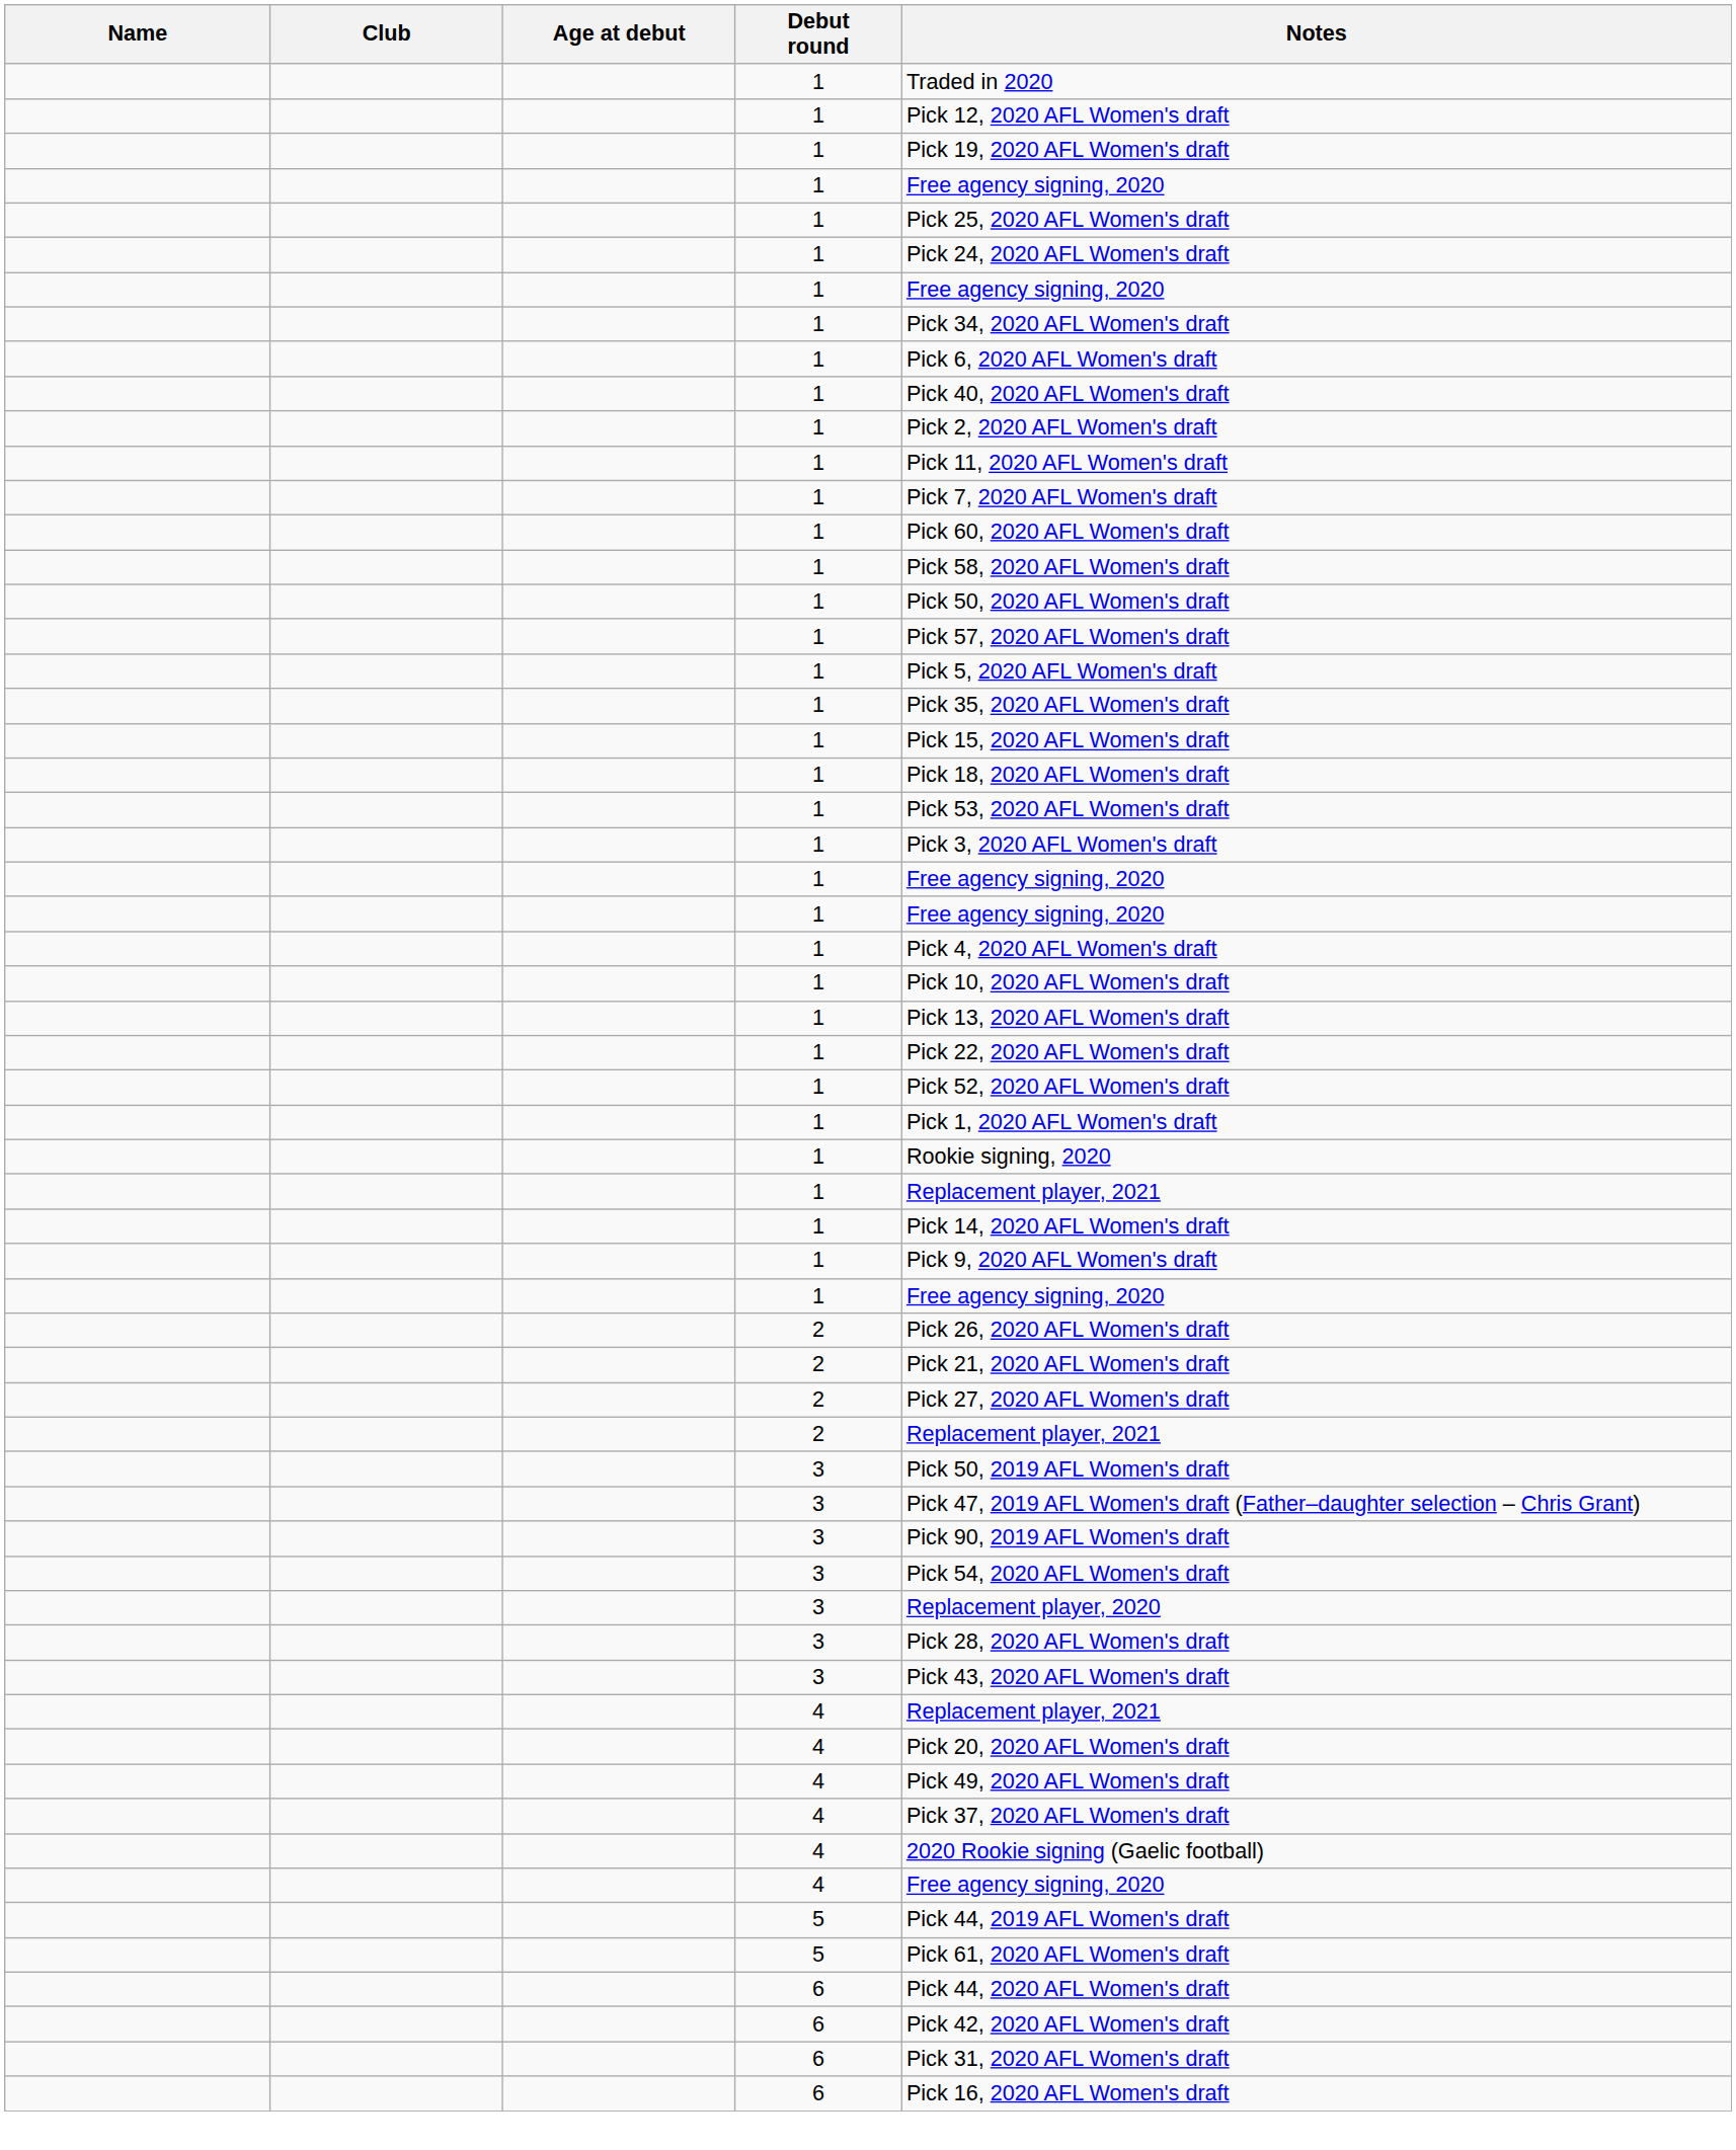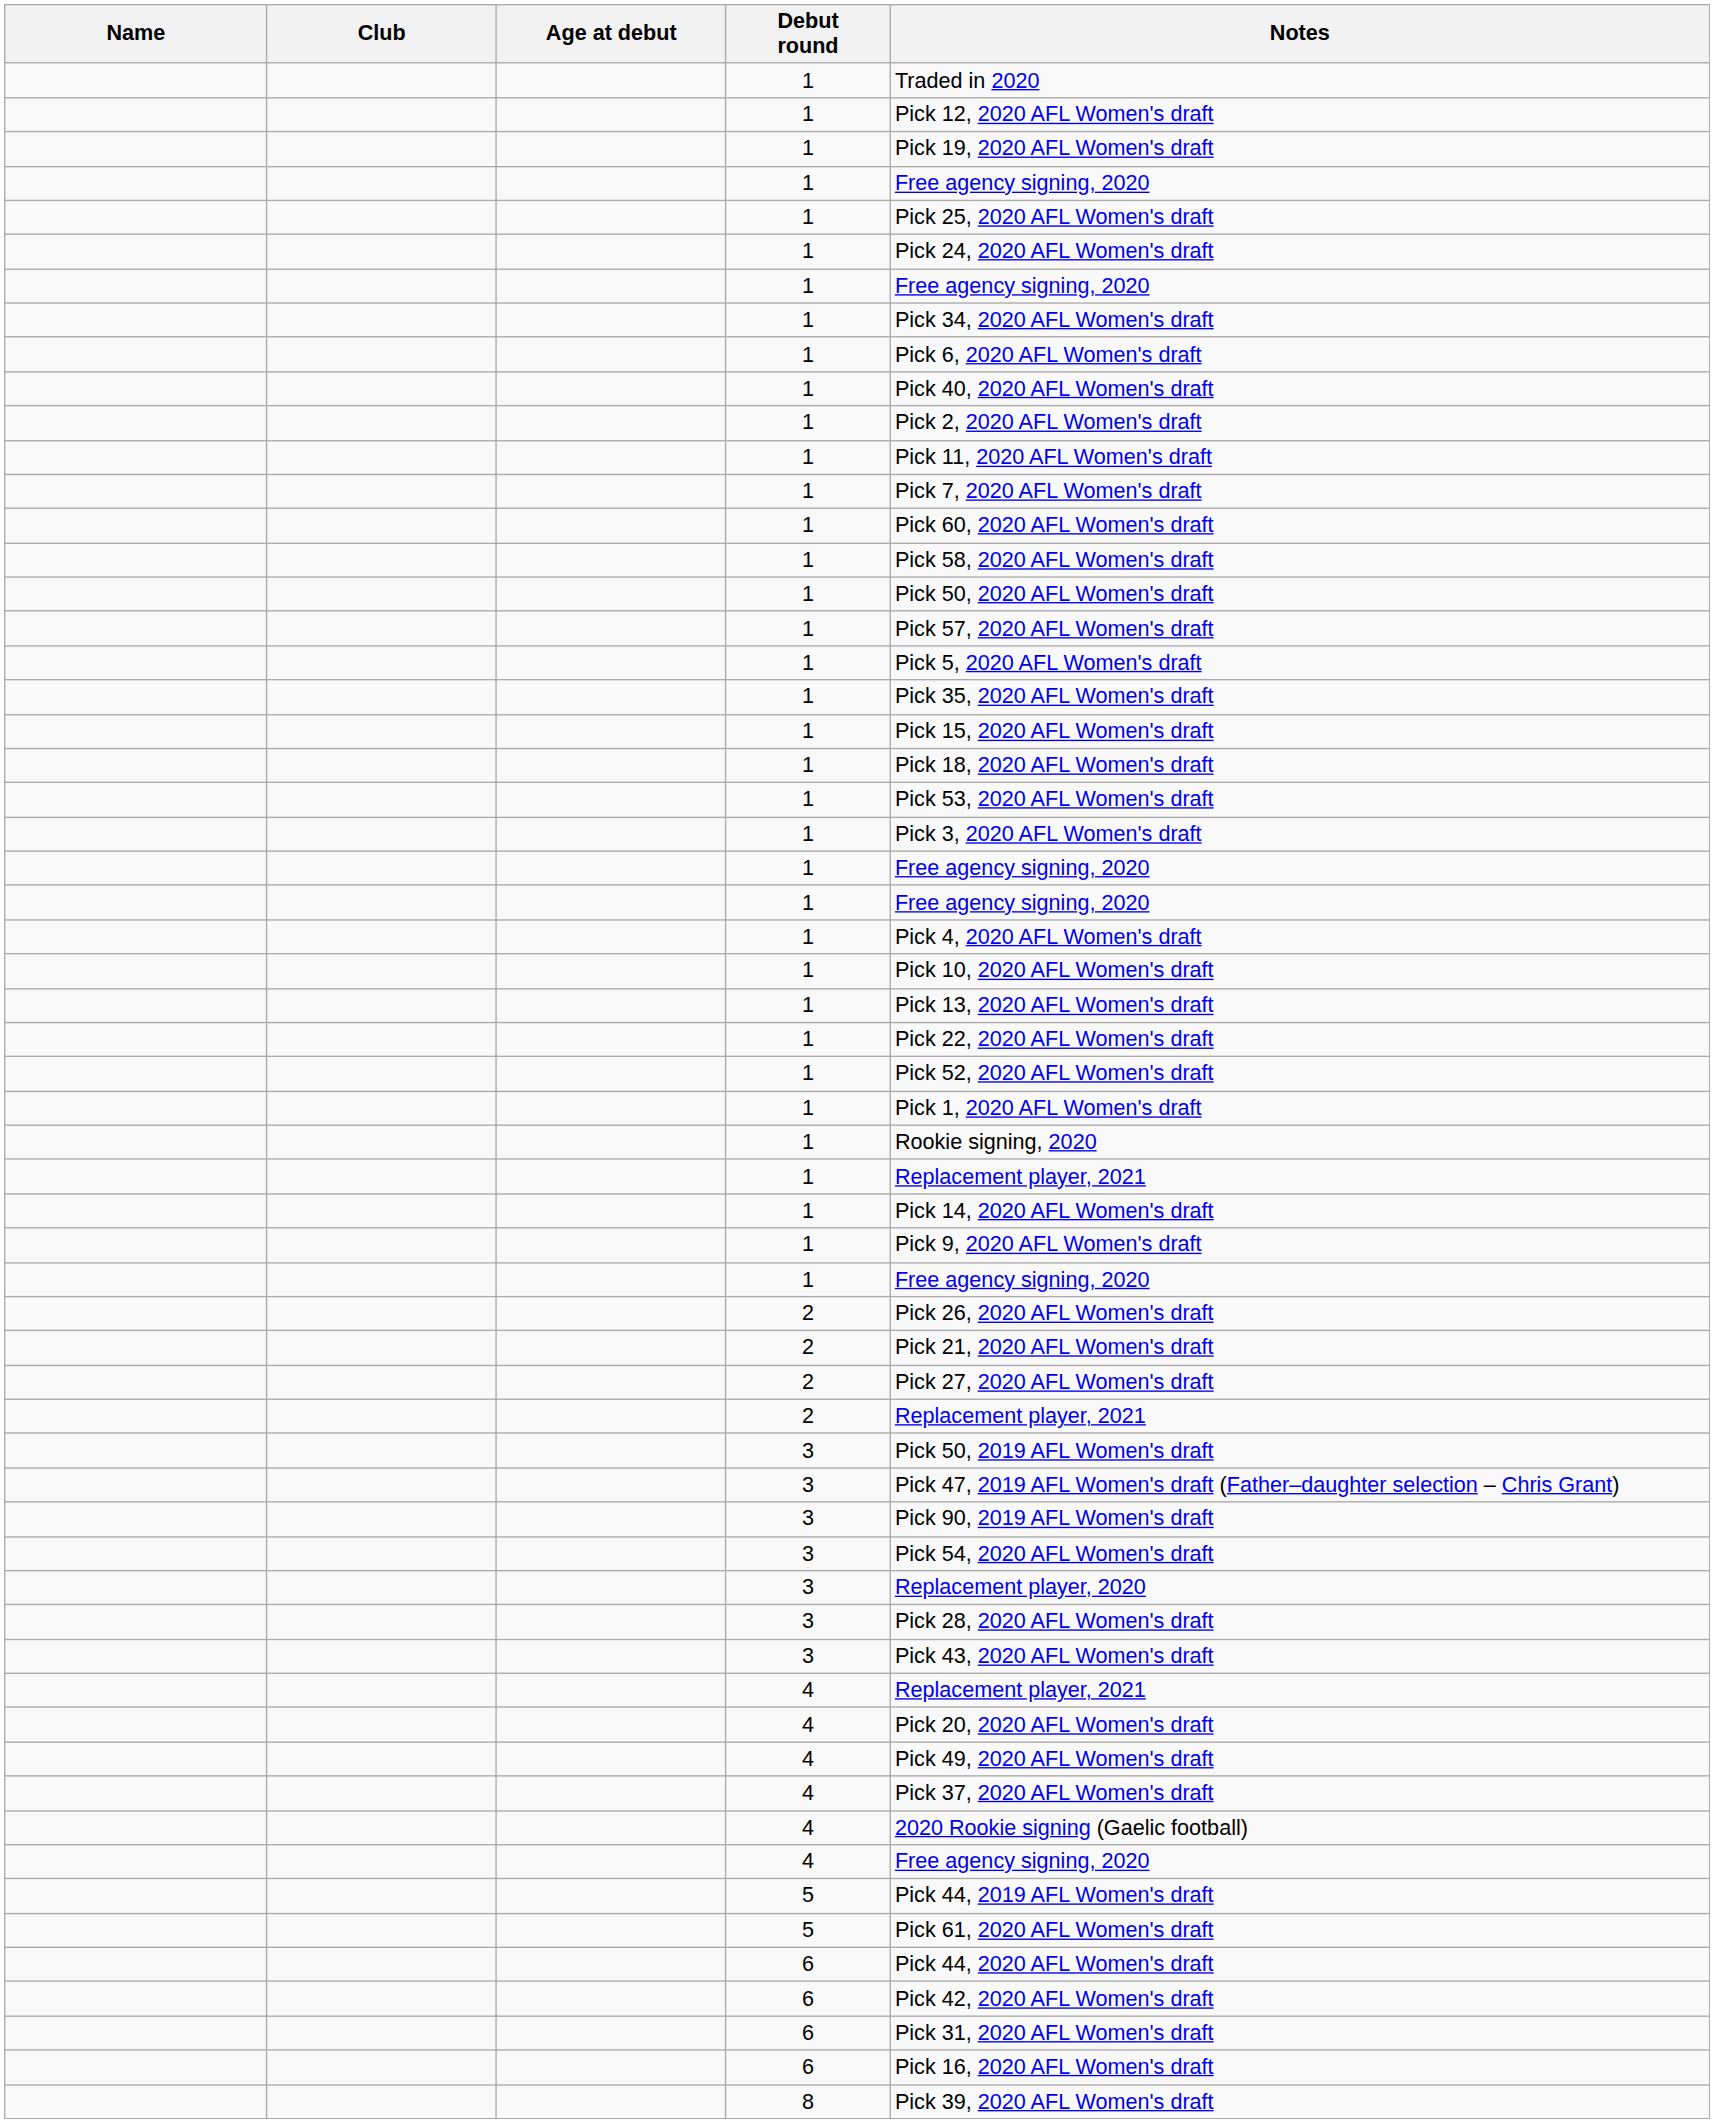 <table class="wikitable sortable" style="width:100%; text-align: center;">
 <tr style="background:#efefef;">
 <th style="width:8%;">Name</th>
 <th width=7%>Club</th>
 <th style="width:7%;">Age at debut</th>
 <th data-sort-type="number" width=5%>Debut<br>round</th>
 <th style="width:25%;">Notes</th>
 </tr>
 <tr>
 <td align="left"></td>
 <td></td>
 <td></td>
 <td>1</td>
 <td align="left">Traded in <a href='#'>2020</a></td>
 </tr>
 <tr>
 <td align="left"></td>
 <td></td>
 <td></td>
 <td>1</td>
 <td align="left">Pick 12, <a href='#'>2020 AFL Women's draft</a></td>
 </tr>
 <tr>
 <td align="left"></td>
 <td></td>
 <td></td>
 <td>1</td>
 <td align="left">Pick 19, <a href='#'>2020 AFL Women's draft</a></td>
 </tr>
 <tr>
 <td align="left"></td>
 <td></td>
 <td></td>
 <td>1</td>
 <td align="left"><a href='#'>Free agency signing, 2020</a></td>
 </tr>
 <tr>
 <td align="left"></td>
 <td></td>
 <td></td>
 <td>1</td>
 <td align="left">Pick 25, <a href='#'>2020 AFL Women's draft</a></td>
 </tr>
 <tr>
 <td align="left"></td>
 <td></td>
 <td></td>
 <td>1</td>
 <td align="left">Pick 24, <a href='#'>2020 AFL Women's draft</a></td>
 </tr>
 <tr>
 <td align="left"></td>
 <td></td>
 <td></td>
 <td>1</td>
 <td align="left"><a href='#'>Free agency signing, 2020</a></td>
 </tr>
 <tr>
 <td align="left"></td>
 <td></td>
 <td></td>
 <td>1</td>
 <td align="left">Pick 34, <a href='#'>2020 AFL Women's draft</a></td>
 </tr>
 <tr>
 <td align="left"></td>
 <td></td>
 <td></td>
 <td>1</td>
 <td align="left">Pick 6, <a href='#'>2020 AFL Women's draft</a></td>
 </tr>
 <tr>
 <td align="left"></td>
 <td></td>
 <td></td>
 <td>1</td>
 <td align="left">Pick 40, <a href='#'>2020 AFL Women's draft</a></td>
 </tr>
 <tr>
 <td align="left"></td>
 <td></td>
 <td></td>
 <td>1</td>
 <td align="left">Pick 2, <a href='#'>2020 AFL Women's draft</a></td>
 </tr>
 <tr>
 <td align="left"></td>
 <td></td>
 <td></td>
 <td>1</td>
 <td align="left">Pick 11, <a href='#'>2020 AFL Women's draft</a></td>
 </tr>
 <tr>
 <td align="left"></td>
 <td></td>
 <td></td>
 <td>1</td>
 <td align="left">Pick 7, <a href='#'>2020 AFL Women's draft</a></td>
 </tr>
 <tr>
 <td align="left"></td>
 <td></td>
 <td></td>
 <td>1</td>
 <td align="left">Pick 60, <a href='#'>2020 AFL Women's draft</a></td>
 </tr>
 <tr>
 <td align="left"></td>
 <td></td>
 <td></td>
 <td>1</td>
 <td align="left">Pick 58, <a href='#'>2020 AFL Women's draft</a></td>
 </tr>
 <tr>
 <td align="left"></td>
 <td></td>
 <td></td>
 <td>1</td>
 <td align="left">Pick 50, <a href='#'>2020 AFL Women's draft</a></td>
 </tr>
 <tr>
 <td align="left"></td>
 <td></td>
 <td></td>
 <td>1</td>
 <td align="left">Pick 57, <a href='#'>2020 AFL Women's draft</a></td>
 </tr>
 <tr>
 <td align="left"></td>
 <td></td>
 <td></td>
 <td>1</td>
 <td align="left">Pick 5, <a href='#'>2020 AFL Women's draft</a></td>
 </tr>
 <tr>
 <td align="left"></td>
 <td></td>
 <td></td>
 <td>1</td>
 <td align="left">Pick 35, <a href='#'>2020 AFL Women's draft</a></td>
 </tr>
 <tr>
 <td align="left"></td>
 <td></td>
 <td></td>
 <td>1</td>
 <td align="left">Pick 15, <a href='#'>2020 AFL Women's draft</a></td>
 </tr>
 <tr>
 <td align="left"></td>
 <td></td>
 <td></td>
 <td>1</td>
 <td align="left">Pick 18, <a href='#'>2020 AFL Women's draft</a></td>
 </tr>
 <tr>
 <td align="left"></td>
 <td></td>
 <td></td>
 <td>1</td>
 <td align="left">Pick 53, <a href='#'>2020 AFL Women's draft</a></td>
 </tr>
 <tr>
 <td align="left"></td>
 <td></td>
 <td></td>
 <td>1</td>
 <td align="left">Pick 3, <a href='#'>2020 AFL Women's draft</a></td>
 </tr>
 <tr>
 <td align="left"></td>
 <td></td>
 <td></td>
 <td>1</td>
 <td align="left"><a href='#'>Free agency signing, 2020</a></td>
 </tr>
 <tr>
 <td align="left"></td>
 <td></td>
 <td></td>
 <td>1</td>
 <td align="left"><a href='#'>Free agency signing, 2020</a></td>
 </tr>
 <tr>
 <td align="left"></td>
 <td></td>
 <td></td>
 <td>1</td>
 <td align="left">Pick 4, <a href='#'>2020 AFL Women's draft</a></td>
 </tr>
 <tr>
 <td align="left"></td>
 <td></td>
 <td></td>
 <td>1</td>
 <td align="left">Pick 10, <a href='#'>2020 AFL Women's draft</a></td>
 </tr>
 <tr>
 <td align="left"></td>
 <td></td>
 <td></td>
 <td>1</td>
 <td align="left">Pick 13, <a href='#'>2020 AFL Women's draft</a></td>
 </tr>
 <tr>
 <td align="left"></td>
 <td></td>
 <td></td>
 <td>1</td>
 <td align="left">Pick 22, <a href='#'>2020 AFL Women's draft</a></td>
 </tr>
 <tr>
 <td align="left"></td>
 <td></td>
 <td></td>
 <td>1</td>
 <td align="left">Pick 52, <a href='#'>2020 AFL Women's draft</a></td>
 </tr>
 <tr>
 <td align="left"></td>
 <td></td>
 <td></td>
 <td>1</td>
 <td align="left">Pick 1, <a href='#'>2020 AFL Women's draft</a></td>
 </tr>
 <tr>
 <td align="left"></td>
 <td></td>
 <td></td>
 <td>1</td>
 <td align="left">Rookie signing, <a href='#'>2020</a></td>
 </tr>
 <tr>
 <td align="left"></td>
 <td></td>
 <td></td>
 <td>1</td>
 <td align="left"><a href='#'>Replacement player, 2021</a></td>
 </tr>
 <tr>
 <td align="left"></td>
 <td></td>
 <td></td>
 <td>1</td>
 <td align="left">Pick 14, <a href='#'>2020 AFL Women's draft</a></td>
 </tr>
 <tr>
 <td align="left"></td>
 <td></td>
 <td></td>
 <td>1</td>
 <td align="left">Pick 9, <a href='#'>2020 AFL Women's draft</a></td>
 </tr>
 <tr>
 <td align="left"></td>
 <td></td>
 <td></td>
 <td>1</td>
 <td align="left"><a href='#'>Free agency signing, 2020</a></td>
 </tr>
 <tr>
 <td align="left"></td>
 <td></td>
 <td></td>
 <td>2</td>
 <td align="left">Pick 26, <a href='#'>2020 AFL Women's draft</a></td>
 </tr>
 <tr>
 <td align="left"></td>
 <td></td>
 <td></td>
 <td>2</td>
 <td align="left">Pick 21, <a href='#'>2020 AFL Women's draft</a></td>
 </tr>
 <tr>
 <td align="left"></td>
 <td></td>
 <td></td>
 <td>2</td>
 <td align="left">Pick 27, <a href='#'>2020 AFL Women's draft</a></td>
 </tr>
 <tr>
 <td align="left"></td>
 <td></td>
 <td></td>
 <td>2</td>
 <td align="left"><a href='#'>Replacement player, 2021</a></td>
 </tr>
 <tr>
 <td align="left"></td>
 <td></td>
 <td></td>
 <td>3</td>
 <td align="left">Pick 50, <a href='#'>2019 AFL Women's draft</a></td>
 </tr>
 <tr>
 <td align="left"></td>
 <td></td>
 <td></td>
 <td>3</td>
 <td align="left">Pick 47, <a href='#'>2019 AFL Women's draft</a> (<a href='#'>Father–daughter selection</a> – <a href='#'>Chris Grant</a>)</td>
 </tr>
 <tr>
 <td align="left"></td>
 <td></td>
 <td></td>
 <td>3</td>
 <td align="left">Pick 90, <a href='#'>2019 AFL Women's draft</a></td>
 </tr>
 <tr>
 <td align="left"></td>
 <td></td>
 <td></td>
 <td>3</td>
 <td align="left">Pick 54, <a href='#'>2020 AFL Women's draft</a></td>
 </tr>
 <tr>
 <td align="left"></td>
 <td></td>
 <td></td>
 <td>3</td>
 <td align="left"><a href='#'>Replacement player, 2020</a></td>
 </tr>
 <tr>
 <td align="left"></td>
 <td></td>
 <td></td>
 <td>3</td>
 <td align="left">Pick 28, <a href='#'>2020 AFL Women's draft</a></td>
 </tr>
 <tr>
 <td align="left"></td>
 <td></td>
 <td></td>
 <td>3</td>
 <td align="left">Pick 43, <a href='#'>2020 AFL Women's draft</a></td>
 </tr>
 <tr>
 <td align="left"></td>
 <td></td>
 <td></td>
 <td>4</td>
 <td align="left"><a href='#'>Replacement player, 2021</a></td>
 </tr>
 <tr>
 <td align="left"></td>
 <td></td>
 <td></td>
 <td>4</td>
 <td align="left">Pick 20, <a href='#'>2020 AFL Women's draft</a></td>
 </tr>
 <tr>
 <td align="left"></td>
 <td></td>
 <td></td>
 <td>4</td>
 <td align="left">Pick 49, <a href='#'>2020 AFL Women's draft</a></td>
 </tr>
 <tr>
 <td align="left"></td>
 <td></td>
 <td></td>
 <td>4</td>
 <td align="left">Pick 37, <a href='#'>2020 AFL Women's draft</a></td>
 </tr>
 <tr>
 <td align="left"></td>
 <td></td>
 <td></td>
 <td>4</td>
 <td align="left"><a href='#'>2020 Rookie signing</a> (Gaelic football)</td>
 </tr>
 <tr>
 <td align="left"></td>
 <td></td>
 <td></td>
 <td>4</td>
 <td align="left"><a href='#'>Free agency signing, 2020</a></td>
 </tr>
 <tr>
 <td align="left"></td>
 <td></td>
 <td></td>
 <td>5</td>
 <td align="left">Pick 44, <a href='#'>2019 AFL Women's draft</a></td>
 </tr>
 <tr>
 <td align="left"></td>
 <td></td>
 <td></td>
 <td>5</td>
 <td align="left">Pick 61, <a href='#'>2020 AFL Women's draft</a></td>
 </tr>
 <tr>
 <td align="left"></td>
 <td></td>
 <td></td>
 <td>6</td>
 <td align="left">Pick 44, <a href='#'>2020 AFL Women's draft</a></td>
 </tr>
 <tr>
 <td align="left"></td>
 <td></td>
 <td></td>
 <td>6</td>
 <td align="left">Pick 42, <a href='#'>2020 AFL Women's draft</a></td>
 </tr>
 <tr>
 <td align="left"></td>
 <td></td>
 <td></td>
 <td>6</td>
 <td align="left">Pick 31, <a href='#'>2020 AFL Women's draft</a></td>
 </tr>
 <tr>
 <td align="left"></td>
 <td></td>
 <td></td>
 <td>6</td>
 <td align="left">Pick 16, <a href='#'>2020 AFL Women's draft</a></td>
 </tr>
 <tr>
+<td align="left"></td>
+<td></td>
+<td></td>
+<td>8</td>
+<td align="left">Pick 39, <a href='#'>2020 AFL Women's draft</a></td>
+</tr>
+<tr>
 </tr>
 </table>
